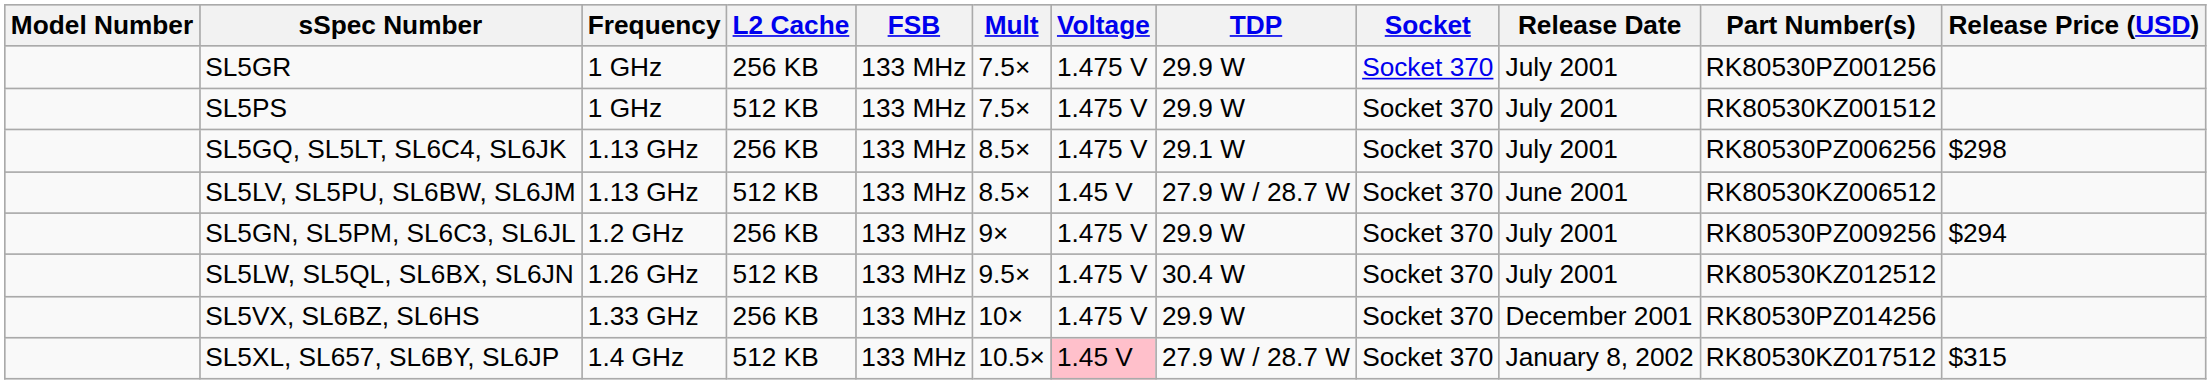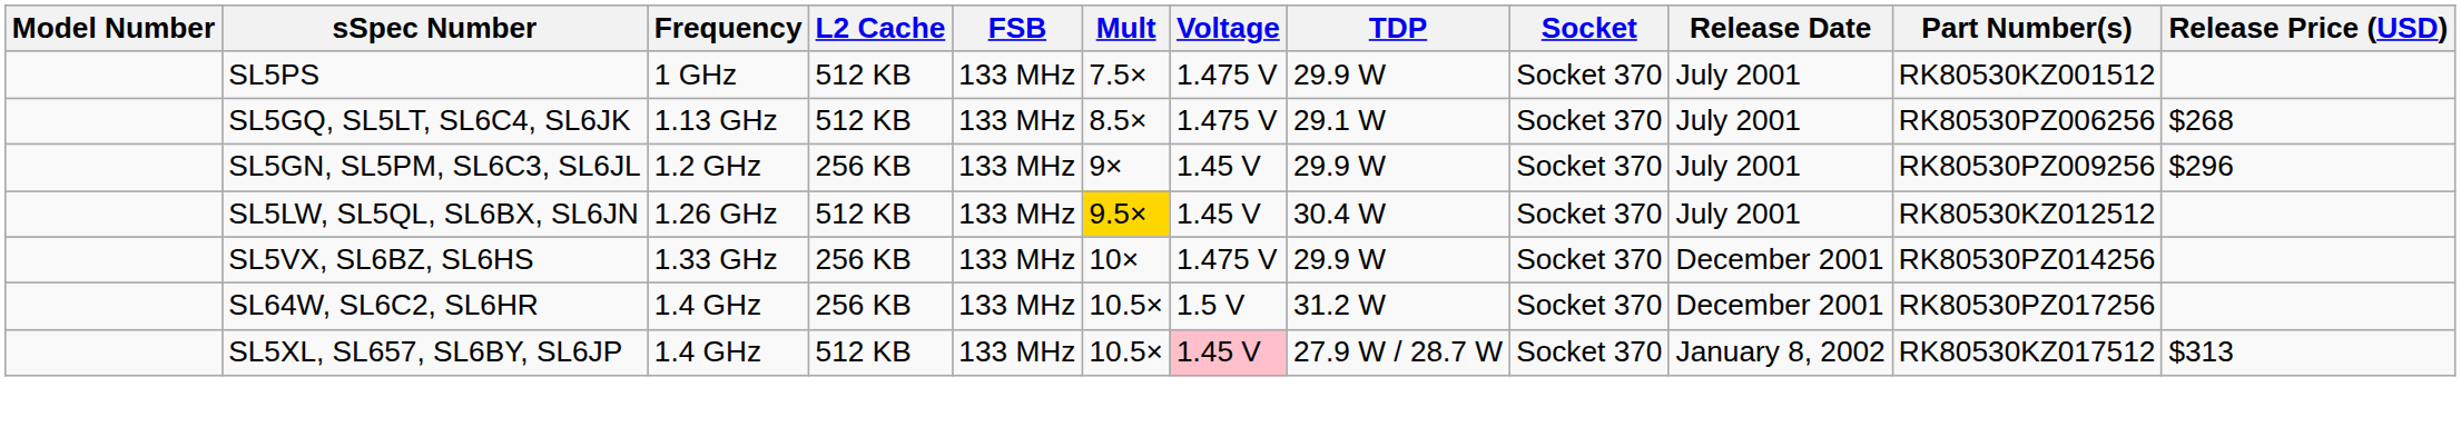 <table class="wikitable">
 <tr>
 <th>Model Number</th>
 <th>sSpec Number</th>
 <th>Frequency</th>
 <th><a href='#'>L2 Cache</a></th>
 <th><a href='#'>FSB</a></th>
 <th><a href='#'>Mult</a></th>
 <th><a href='#'>Voltage</a></th>
 <th><a href='#'>TDP</a></th>
 <th><a href='#'>Socket</a></th>
 <th>Release Date</th>
 <th>Part Number(s)</th>
 <th>Release Price (<a href='#'>USD</a>)</th>
-</tr>
-<tr>
-<td></td>
-<td>SL5GR</td>
-<td>1 GHz</td>
-<td>256 KB</td>
-<td>133 MHz</td>
-<td>7.5×</td>
-<td>1.475 V</td>
-<td>29.9 W</td>
-<td><a href='#'>Socket 370</a></td>
-<td>July 2001</td>
-<td>RK80530PZ001256</td>
-<td></td>
 </tr>
 <tr>
 <td></td>
 <td>SL5PS</td>
 <td>1 GHz</td>
 <td>512 KB</td>
 <td>133 MHz</td>
 <td>7.5×</td>
 <td>1.475 V</td>
 <td>29.9 W</td>
 <td>Socket 370</td>
 <td>July 2001</td>
 <td>RK80530KZ001512</td>
 <td></td>
 </tr>
 <tr>
 <td></td>
 <td>SL5GQ, SL5LT, SL6C4, SL6JK</td>
 <td>1.13 GHz</td>
-<td>256 KB</td>
+<td>512 KB</td>
 <td>133 MHz</td>
 <td>8.5×</td>
 <td>1.475 V</td>
 <td>29.1 W</td>
 <td>Socket 370</td>
 <td>July 2001</td>
 <td>RK80530PZ006256</td>
-<td>$298</td>
-</tr>
-<tr>
-<td></td>
-<td>SL5LV, SL5PU, SL6BW, SL6JM</td>
-<td>1.13 GHz</td>
-<td>512 KB</td>
-<td>133 MHz</td>
-<td>8.5×</td>
-<td>1.45 V</td>
-<td>27.9 W / 28.7 W</td>
-<td>Socket 370</td>
-<td>June 2001</td>
-<td>RK80530KZ006512</td>
-<td></td>
+<td>$268</td>
 </tr>
 <tr>
 <td></td>
 <td>SL5GN, SL5PM, SL6C3, SL6JL</td>
 <td>1.2 GHz</td>
 <td>256 KB</td>
 <td>133 MHz</td>
 <td>9×</td>
-<td>1.475 V</td>
+<td>1.45 V</td>
 <td>29.9 W</td>
 <td>Socket 370</td>
 <td>July 2001</td>
 <td>RK80530PZ009256</td>
-<td>$294</td>
+<td>$296</td>
 </tr>
 <tr>
 <td></td>
 <td>SL5LW, SL5QL, SL6BX, SL6JN</td>
 <td>1.26 GHz</td>
 <td>512 KB</td>
 <td>133 MHz</td>
-<td>9.5×</td>
-<td>1.475 V</td>
+<td style="background: gold;">9.5×</td>
+<td>1.45 V</td>
 <td>30.4 W</td>
 <td>Socket 370</td>
 <td>July 2001</td>
 <td>RK80530KZ012512</td>
 <td></td>
 </tr>
 <tr>
 <td></td>
 <td>SL5VX, SL6BZ, SL6HS</td>
 <td>1.33 GHz</td>
 <td>256 KB</td>
 <td>133 MHz</td>
 <td>10×</td>
 <td>1.475 V</td>
 <td>29.9 W</td>
 <td>Socket 370</td>
 <td>December 2001</td>
 <td>RK80530PZ014256</td>
 <td></td>
 </tr>
 <tr>
 <td></td>
+<td>SL64W, SL6C2, SL6HR</td>
+<td>1.4 GHz</td>
+<td>256 KB</td>
+<td>133 MHz</td>
+<td>10.5×</td>
+<td>1.5 V</td>
+<td>31.2 W</td>
+<td>Socket 370</td>
+<td>December 2001</td>
+<td>RK80530PZ017256</td>
+<td></td>
+</tr>
+<tr>
+<td></td>
 <td>SL5XL, SL657, SL6BY, SL6JP</td>
 <td>1.4 GHz</td>
 <td>512 KB</td>
 <td>133 MHz</td>
 <td>10.5×</td>
 <td style="background: pink;">1.45 V</td>
 <td>27.9 W / 28.7 W</td>
 <td>Socket 370</td>
 <td>January 8, 2002</td>
 <td>RK80530KZ017512</td>
-<td>$315</td>
+<td>$313</td>
 </tr>
 </table>
